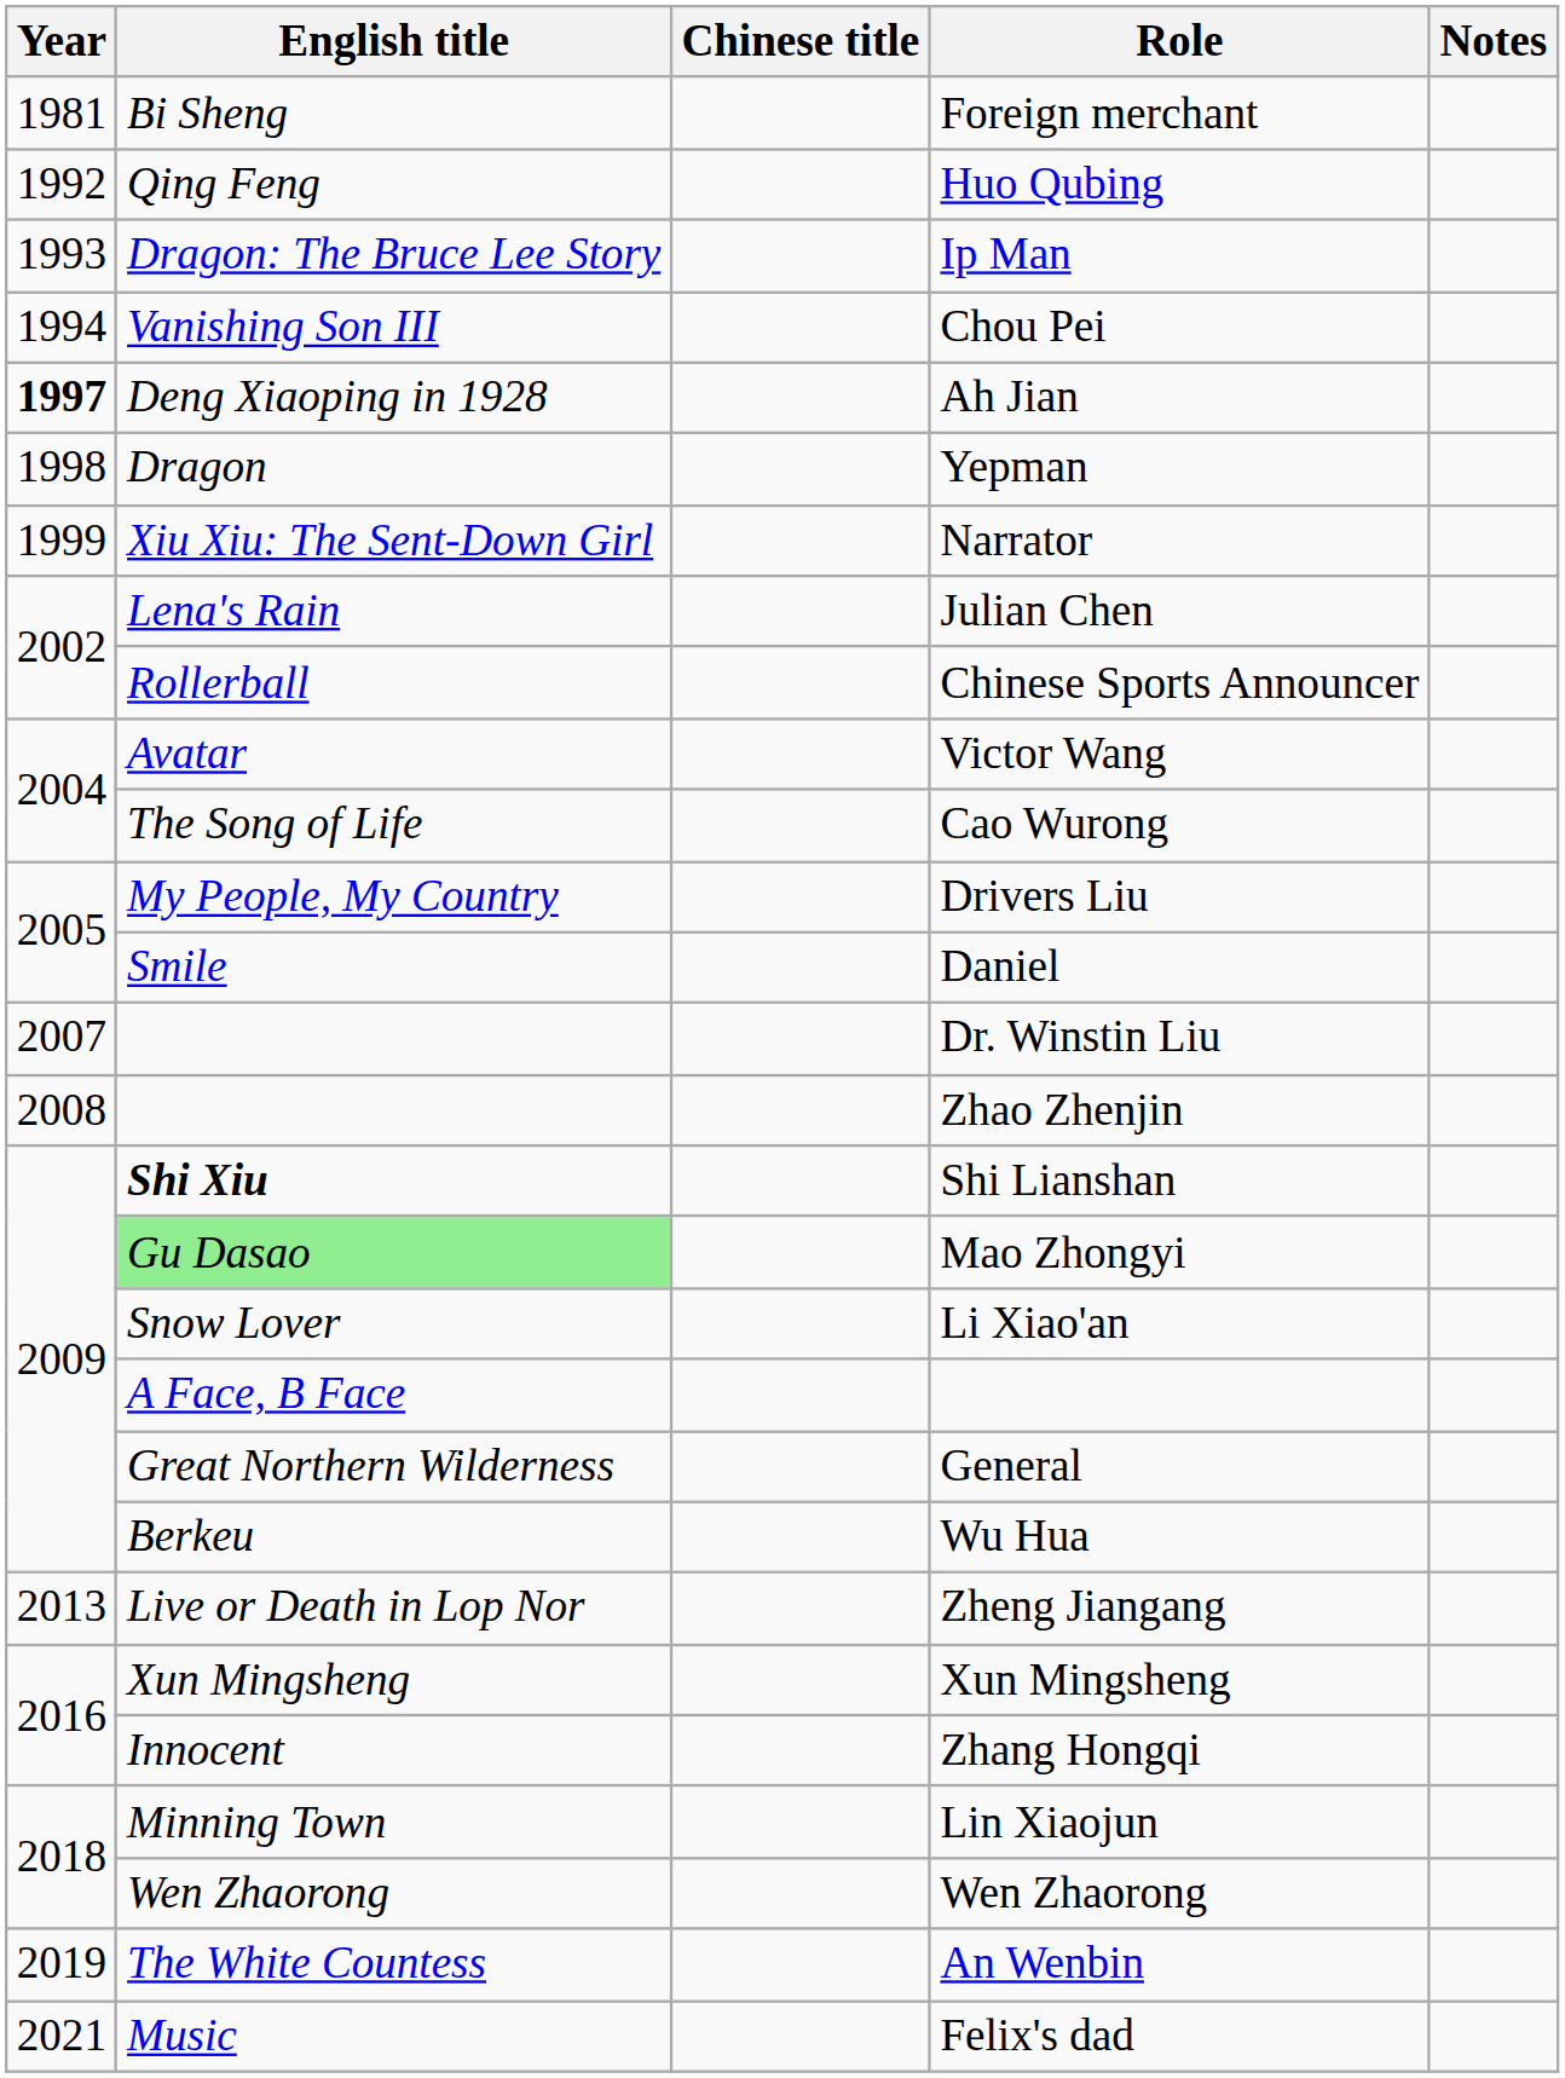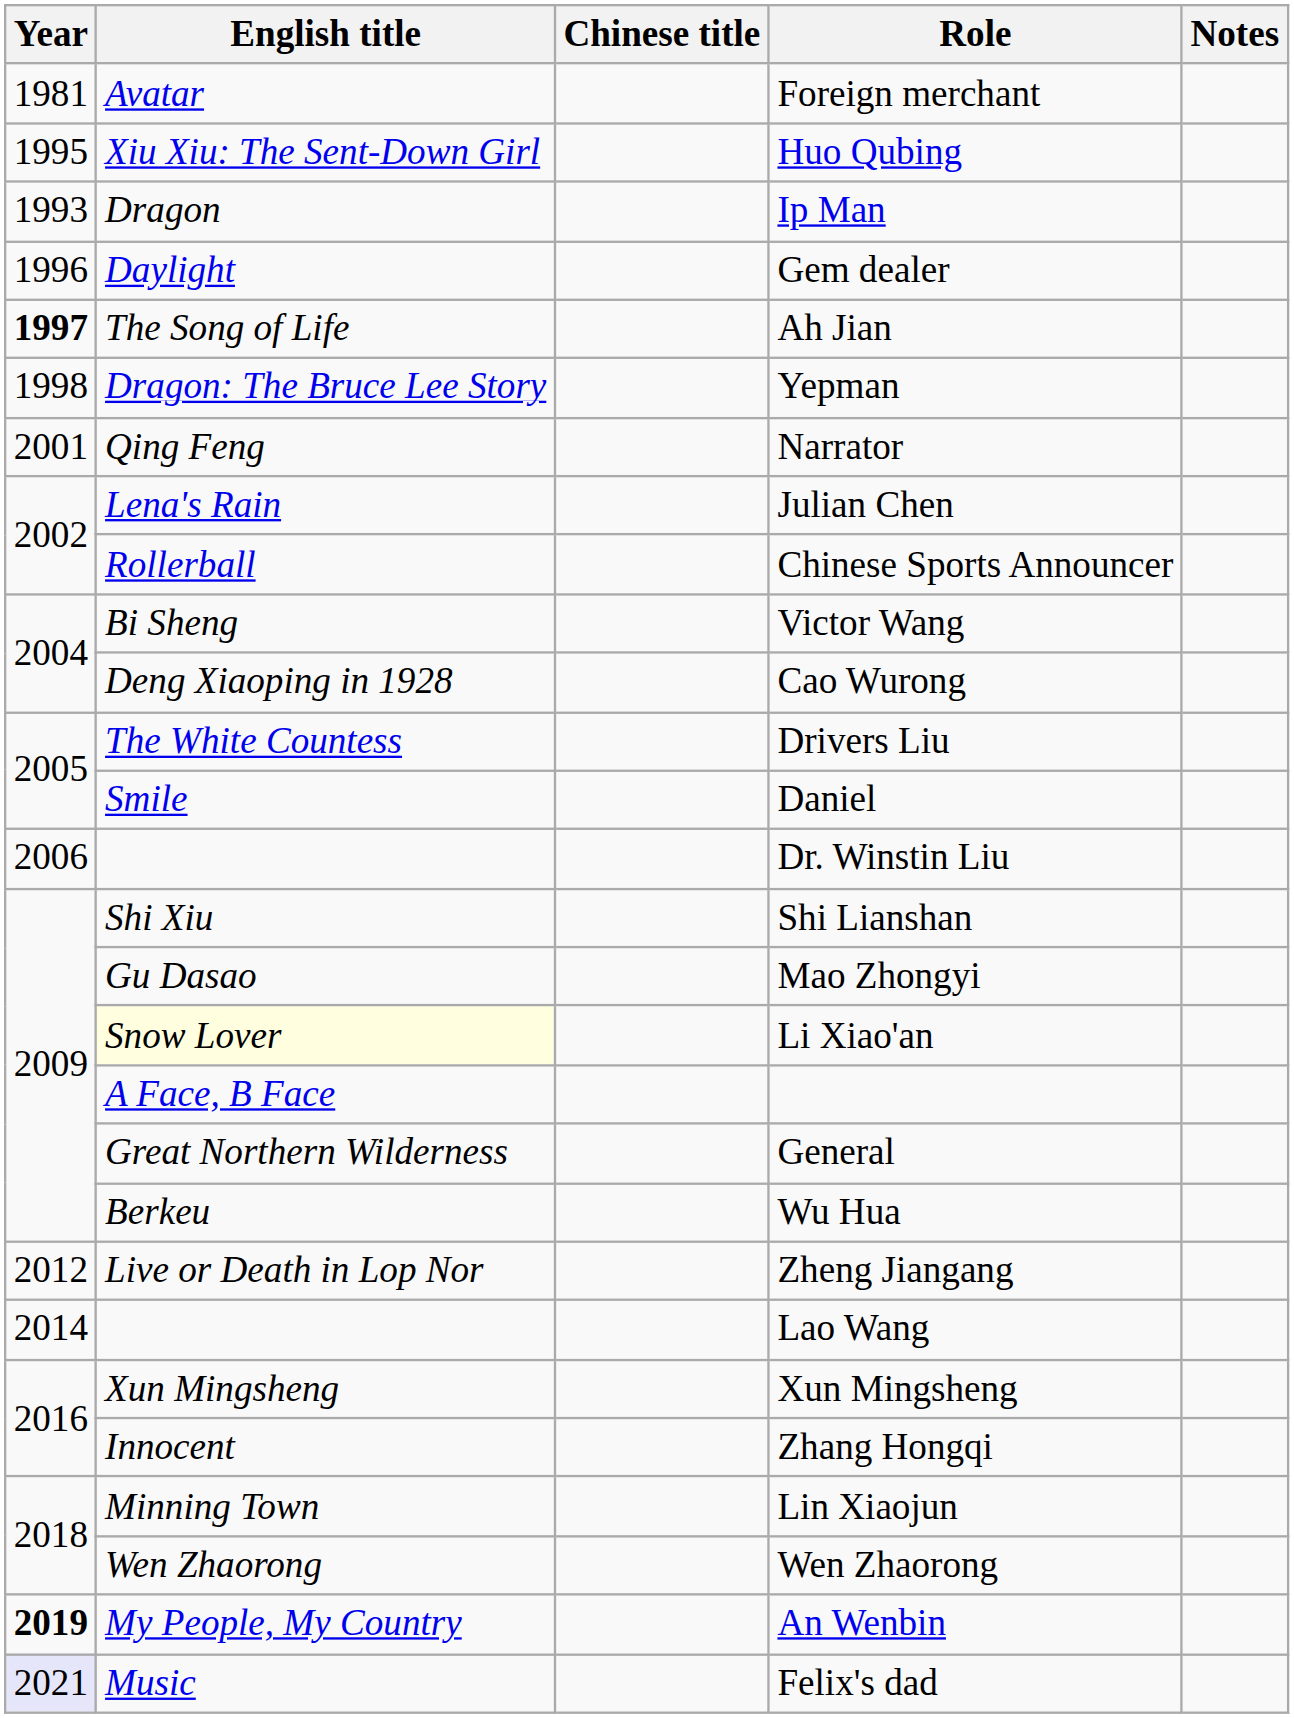 <table class="wikitable">
 <tr>
 <th>Year</th>
 <th>English title</th>
 <th>Chinese title</th>
 <th>Role</th>
 <th>Notes</th>
 </tr>
 <tr>
 <td>1981</td>
-<td><em>Bi Sheng</em></td>
+<td><em><a href='#'>Avatar</a></em></td>
 <td></td>
 <td>Foreign merchant</td>
 <td></td>
 </tr>
 <tr>
-<td>1992</td>
-<td><em>Qing Feng</em></td>
+<td>1995</td>
+<td><em><a href='#'>Xiu Xiu: The Sent-Down Girl</a></em></td>
 <td></td>
 <td><a href='#'>Huo Qubing</a></td>
 <td></td>
 </tr>
 <tr>
 <td>1993</td>
-<td><em><a href='#'>Dragon: The Bruce Lee Story</a></em></td>
+<td><em>Dragon</em></td>
 <td></td>
 <td><a href='#'>Ip Man</a></td>
 <td></td>
 </tr>
 <tr>
-<td>1994</td>
-<td><em><a href='#'>Vanishing Son III</a></em></td>
+<td>1996</td>
+<td><em><a href='#'>Daylight</a></em></td>
 <td></td>
-<td>Chou Pei</td>
+<td>Gem dealer</td>
 <td></td>
 </tr>
 <tr>
 <td><strong>1997</strong></td>
-<td><em>Deng Xiaoping in 1928</em></td>
+<td><em>The Song of Life</em></td>
 <td></td>
 <td>Ah Jian</td>
 <td></td>
 </tr>
 <tr>
 <td>1998</td>
-<td><em>Dragon</em></td>
+<td><em><a href='#'>Dragon: The Bruce Lee Story</a></em></td>
 <td></td>
 <td>Yepman</td>
 <td></td>
 </tr>
 <tr>
-<td>1999</td>
-<td><em><a href='#'>Xiu Xiu: The Sent-Down Girl</a></em></td>
+<td>2001</td>
+<td><em>Qing Feng</em></td>
 <td></td>
 <td>Narrator</td>
 <td></td>
 </tr>
 <tr>
 <td rowspan="2">2002</td>
 <td><em><a href='#'>Lena's Rain</a></em></td>
 <td></td>
 <td>Julian Chen</td>
 <td></td>
 </tr>
 <tr>
 <td><em><a href='#'>Rollerball</a></em></td>
 <td></td>
 <td>Chinese Sports Announcer</td>
 <td></td>
 </tr>
 <tr>
 <td rowspan="2">2004</td>
-<td><em><a href='#'>Avatar</a></em></td>
+<td><em>Bi Sheng</em></td>
 <td></td>
 <td>Victor Wang</td>
 <td></td>
 </tr>
 <tr>
-<td><em>The Song of Life</em></td>
+<td><em>Deng Xiaoping in 1928</em></td>
 <td></td>
 <td>Cao Wurong</td>
 <td></td>
 </tr>
 <tr>
 <td rowspan="2">2005</td>
-<td><em><a href='#'>My People, My Country</a></em></td>
+<td><em><a href='#'>The White Countess</a></em></td>
 <td></td>
 <td>Drivers Liu</td>
 <td></td>
 </tr>
 <tr>
 <td><em><a href='#'>Smile</a></em></td>
 <td></td>
 <td>Daniel</td>
 <td></td>
 </tr>
 <tr>
-<td>2007</td>
+<td>2006</td>
 <td></td>
 <td></td>
 <td>Dr. Winstin Liu</td>
 <td></td>
 </tr>
 <tr>
-<td>2008</td>
-<td></td>
-<td></td>
-<td>Zhao Zhenjin</td>
-<td></td>
-</tr>
-<tr>
 <td rowspan="6">2009</td>
-<td><strong><em>Shi Xiu</em></strong></td>
+<td><em>Shi Xiu</em></td>
 <td></td>
 <td>Shi Lianshan</td>
 <td></td>
 </tr>
 <tr>
-<td style="background: lightgreen;"><em>Gu Dasao</em></td>
+<td><em>Gu Dasao</em></td>
 <td></td>
 <td>Mao Zhongyi</td>
 <td></td>
 </tr>
 <tr>
-<td><em>Snow Lover</em></td>
+<td style="background: lightyellow;"><em>Snow Lover</em></td>
 <td></td>
 <td>Li Xiao'an</td>
 <td></td>
 </tr>
 <tr>
 <td><em><a href='#'>A Face, B Face</a></em></td>
 <td></td>
 <td></td>
 <td></td>
 </tr>
 <tr>
 <td><em>Great Northern Wilderness</em></td>
 <td></td>
 <td>General</td>
 <td></td>
 </tr>
 <tr>
 <td><em>Berkeu</em></td>
 <td></td>
 <td>Wu Hua</td>
 <td></td>
 </tr>
 <tr>
-<td>2013</td>
+<td>2012</td>
 <td><em>Live or Death in Lop Nor</em></td>
 <td></td>
 <td>Zheng Jiangang</td>
+<td></td>
+</tr>
+<tr>
+<td>2014</td>
+<td></td>
+<td></td>
+<td>Lao Wang</td>
 <td></td>
 </tr>
 <tr>
 <td rowspan="2">2016</td>
 <td><em>Xun Mingsheng</em></td>
 <td></td>
 <td>Xun Mingsheng</td>
 <td></td>
 </tr>
 <tr>
 <td><em>Innocent</em></td>
 <td></td>
 <td>Zhang Hongqi</td>
 <td></td>
 </tr>
 <tr>
 <td rowspan="2">2018</td>
 <td><em>Minning Town</em></td>
 <td></td>
 <td>Lin Xiaojun</td>
 <td></td>
 </tr>
 <tr>
 <td><em>Wen Zhaorong</em></td>
 <td></td>
 <td>Wen Zhaorong</td>
 <td></td>
 </tr>
 <tr>
-<td>2019</td>
-<td><em><a href='#'>The White Countess</a></em></td>
+<td><strong>2019</strong></td>
+<td><em><a href='#'>My People, My Country</a></em></td>
 <td></td>
 <td><a href='#'>An Wenbin</a></td>
 <td></td>
 </tr>
 <tr>
-<td>2021</td>
+<td style="background: lavender;">2021</td>
 <td><a href='#'><em>Music</em></a></td>
 <td></td>
 <td>Felix's dad</td>
 <td></td>
 </tr>
 </table>
